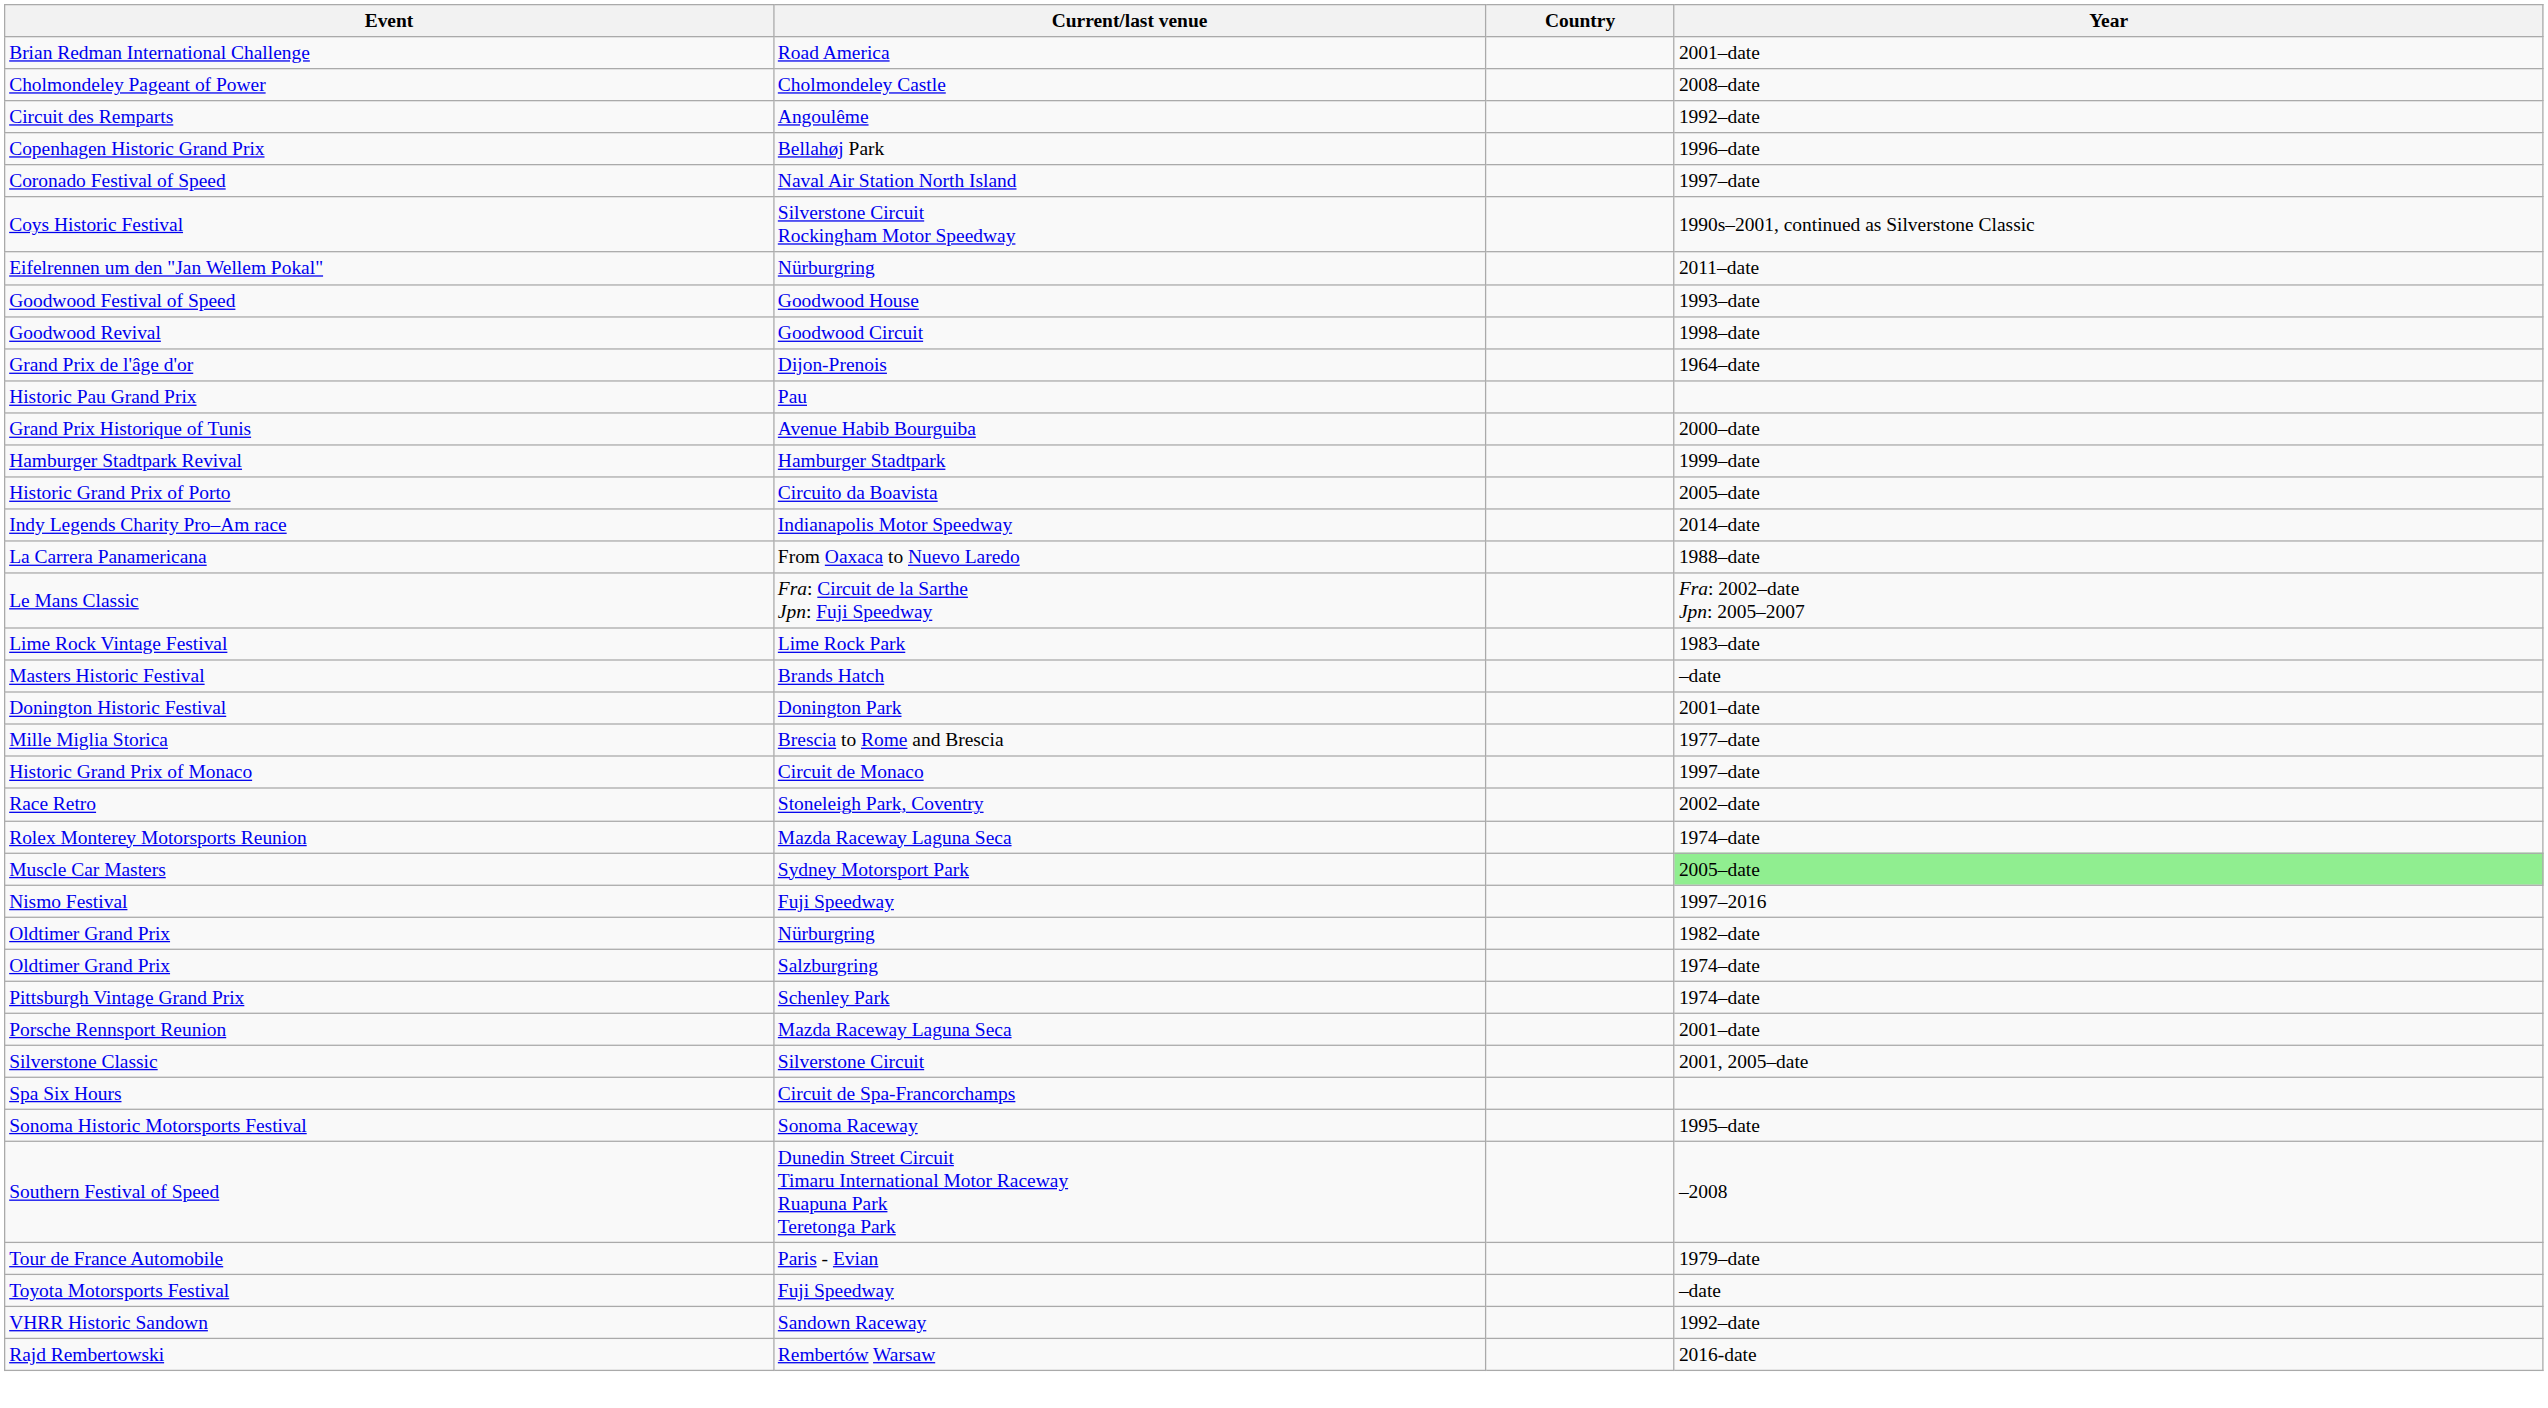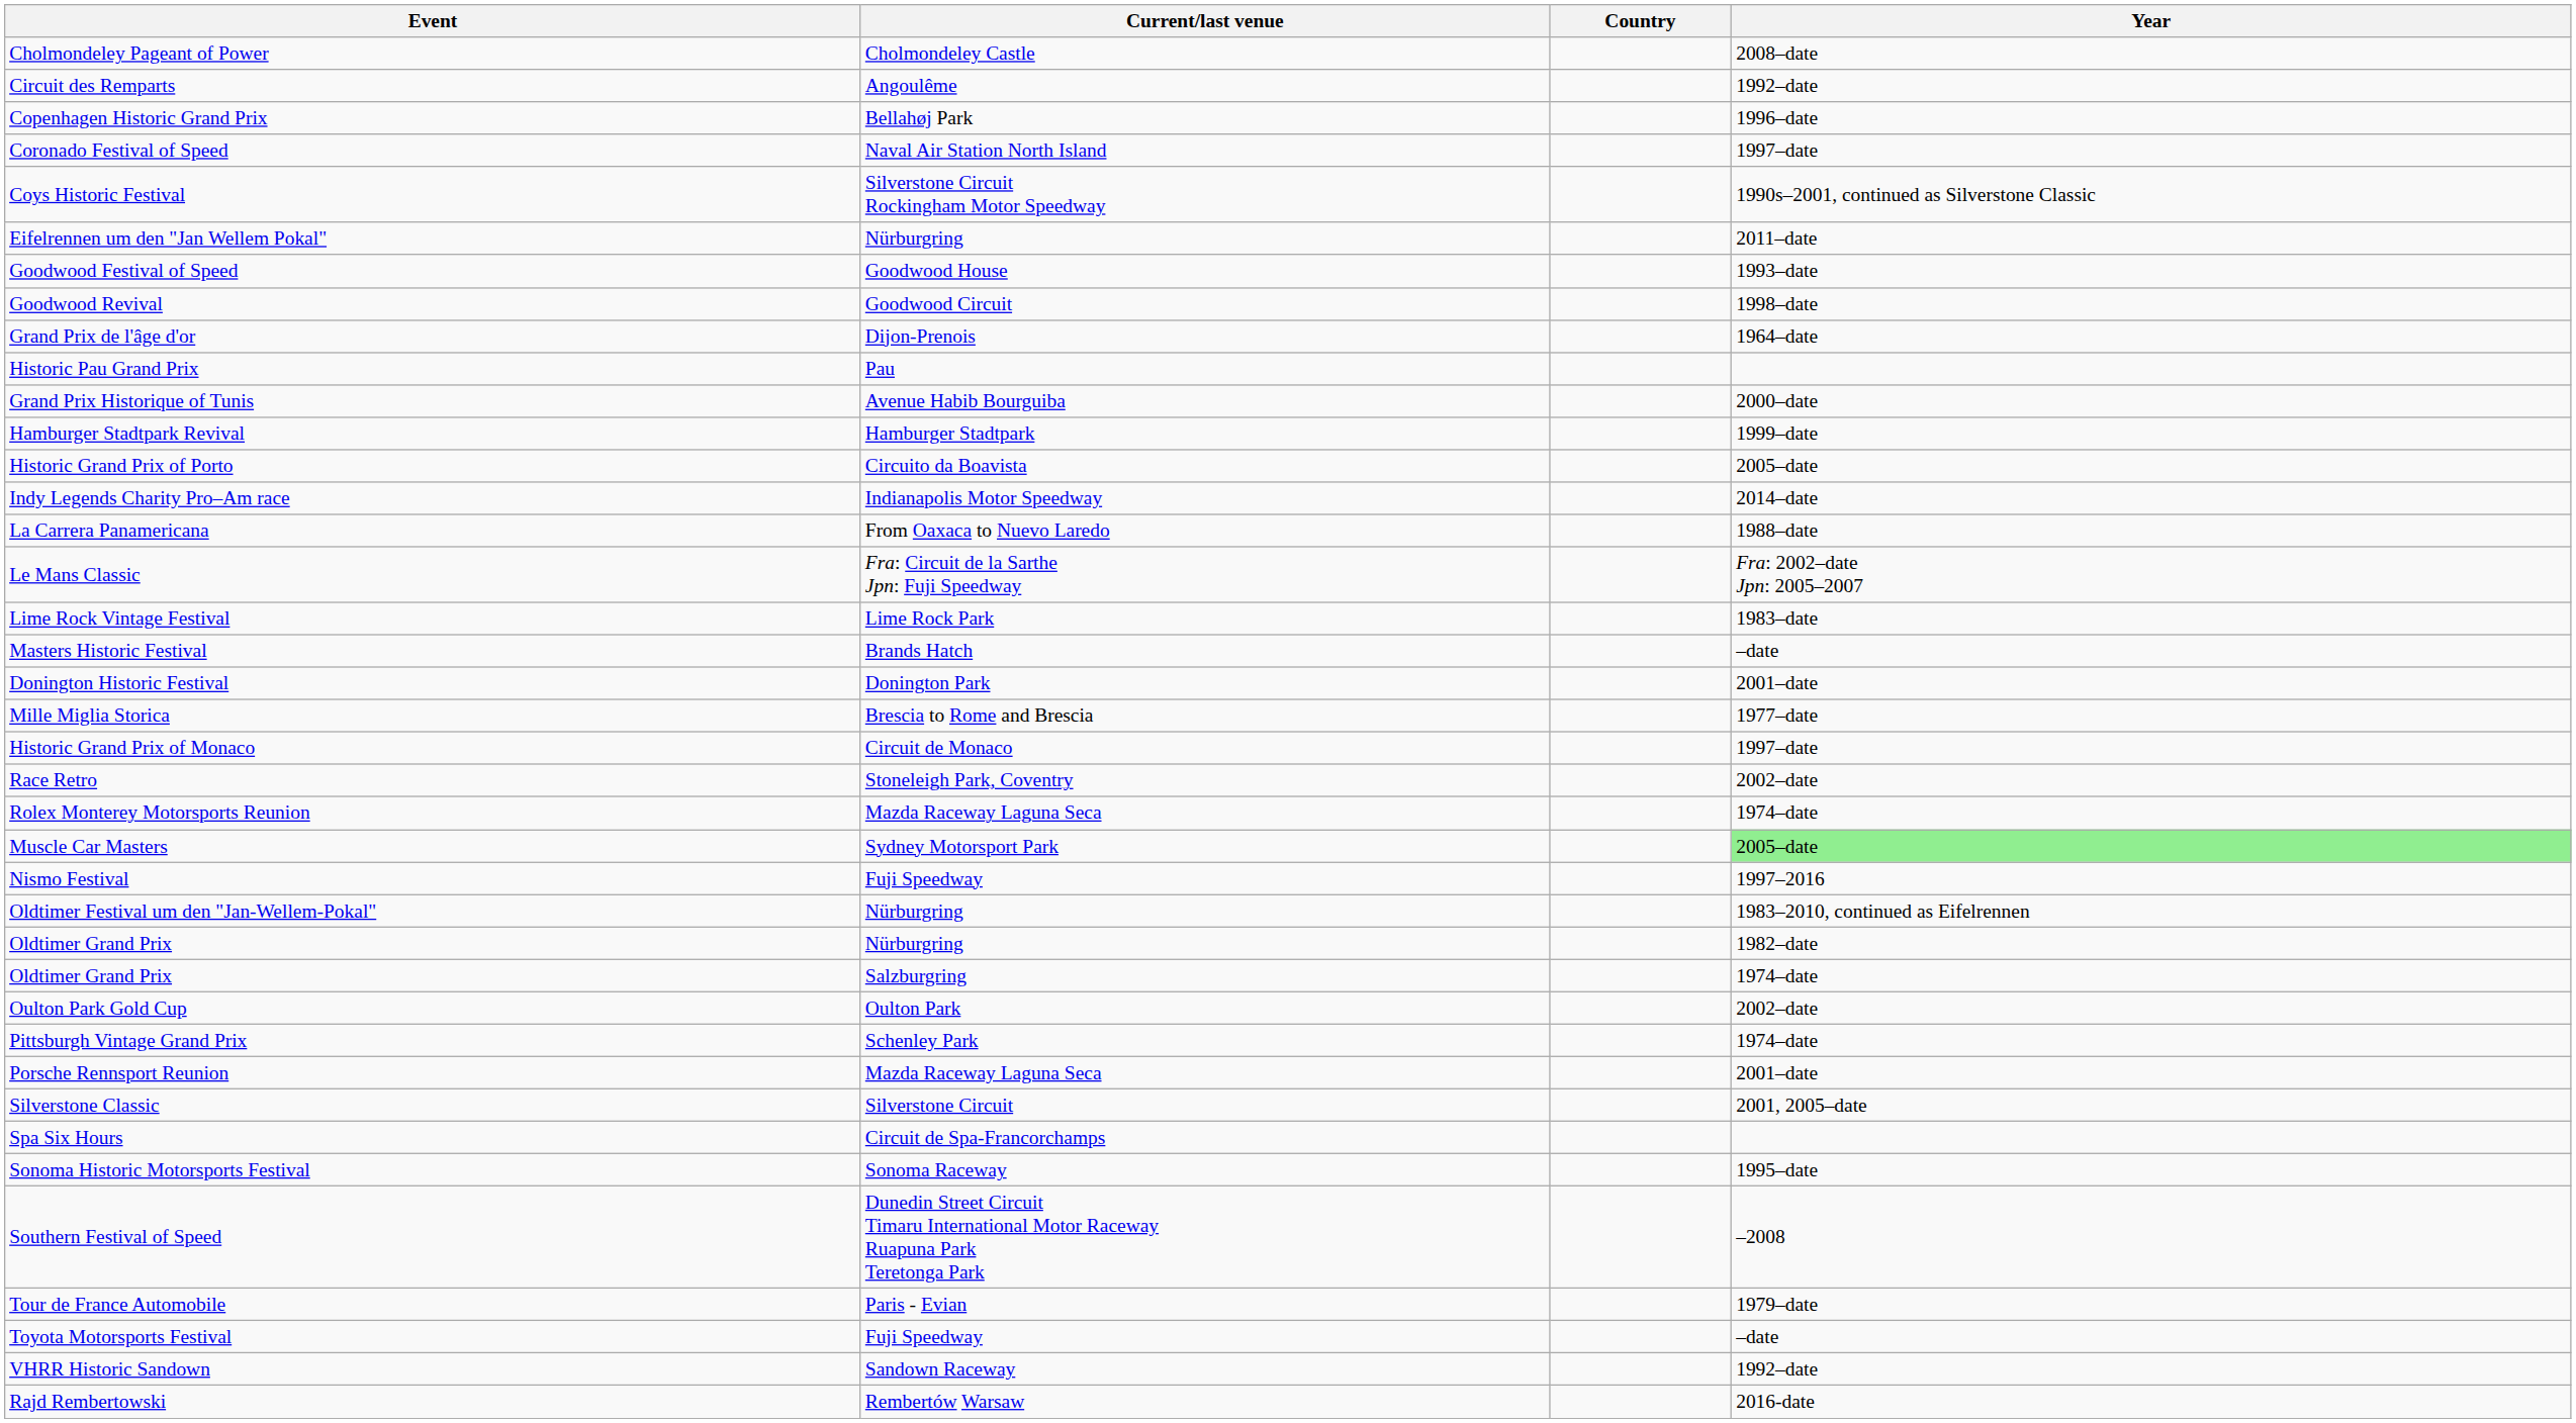 <table class="wikitable sortable" style="font-size: 95%; width: 100%;">
 <tr>
 <th>Event</th>
 <th>Current/last venue</th>
 <th>Country</th>
 <th>Year</th>
-</tr>
-<tr>
-<td><a href='#'>Brian Redman International Challenge</a></td>
-<td><a href='#'>Road America</a></td>
-<td></td>
-<td>2001–date</td>
 </tr>
 <tr>
 <td><a href='#'>Cholmondeley Pageant of Power</a></td>
 <td><a href='#'>Cholmondeley Castle</a></td>
 <td></td>
 <td>2008–date</td>
 </tr>
 <tr>
 <td><a href='#'>Circuit des Remparts</a></td>
 <td><a href='#'>Angoulême</a></td>
 <td></td>
 <td>1992–date</td>
 </tr>
 <tr>
 <td><a href='#'>Copenhagen Historic Grand Prix</a></td>
 <td><a href='#'>Bellahøj</a> Park</td>
 <td></td>
 <td>1996–date</td>
 </tr>
 <tr>
 <td><a href='#'>Coronado Festival of Speed</a></td>
 <td><a href='#'>Naval Air Station North Island</a></td>
 <td></td>
 <td>1997–date</td>
 </tr>
 <tr>
 <td><a href='#'>Coys Historic Festival</a></td>
 <td><a href='#'>Silverstone Circuit</a><br><a href='#'>Rockingham Motor Speedway</a></td>
 <td></td>
 <td>1990s–2001, continued as Silverstone Classic</td>
 </tr>
 <tr>
 <td><a href='#'>Eifelrennen um den "Jan Wellem Pokal"</a></td>
 <td><a href='#'>Nürburgring</a></td>
 <td></td>
 <td>2011–date</td>
 </tr>
 <tr>
 <td><a href='#'>Goodwood Festival of Speed</a></td>
 <td><a href='#'>Goodwood House</a></td>
 <td></td>
 <td>1993–date</td>
 </tr>
 <tr>
 <td><a href='#'>Goodwood Revival</a></td>
 <td><a href='#'>Goodwood Circuit</a></td>
 <td></td>
 <td>1998–date</td>
 </tr>
 <tr>
 <td><a href='#'>Grand Prix de l'âge d'or</a></td>
 <td><a href='#'>Dijon-Prenois</a></td>
 <td></td>
 <td>1964–date</td>
 </tr>
 <tr>
 <td><a href='#'>Historic Pau Grand Prix</a></td>
 <td><a href='#'>Pau</a></td>
 <td></td>
 <td></td>
 </tr>
 <tr>
 <td><a href='#'>Grand Prix Historique of Tunis</a></td>
 <td><a href='#'>Avenue Habib Bourguiba</a></td>
 <td></td>
 <td>2000–date</td>
 </tr>
 <tr>
 <td><a href='#'>Hamburger Stadtpark Revival</a></td>
 <td><a href='#'>Hamburger Stadtpark</a></td>
 <td></td>
 <td>1999–date</td>
 </tr>
 <tr>
 <td><a href='#'>Historic Grand Prix of Porto</a></td>
 <td><a href='#'>Circuito da Boavista</a></td>
 <td></td>
 <td>2005–date</td>
 </tr>
 <tr>
 <td><a href='#'>Indy Legends Charity Pro–Am race</a></td>
 <td><a href='#'>Indianapolis Motor Speedway</a></td>
 <td></td>
 <td>2014–date</td>
 </tr>
 <tr>
 <td><a href='#'>La Carrera Panamericana</a></td>
 <td>From <a href='#'>Oaxaca</a> to <a href='#'>Nuevo Laredo</a></td>
 <td></td>
 <td>1988–date</td>
 </tr>
 <tr>
 <td><a href='#'>Le Mans Classic</a></td>
 <td><em>Fra</em>: <a href='#'>Circuit de la Sarthe</a><br><em>Jpn</em>: <a href='#'>Fuji Speedway</a></td>
 <td><br></td>
 <td><em>Fra</em>: 2002–date<br><em>Jpn</em>: 2005–2007</td>
 </tr>
 <tr>
 <td><a href='#'>Lime Rock Vintage Festival</a></td>
 <td><a href='#'>Lime Rock Park</a></td>
 <td></td>
 <td>1983–date</td>
 </tr>
 <tr>
 <td><a href='#'>Masters Historic Festival</a></td>
 <td><a href='#'>Brands Hatch</a></td>
 <td></td>
 <td>–date</td>
 </tr>
 <tr>
 <td><a href='#'>Donington Historic Festival</a></td>
 <td><a href='#'>Donington Park</a></td>
 <td></td>
 <td>2001–date</td>
 </tr>
 <tr>
 <td><a href='#'>Mille Miglia Storica</a></td>
 <td><a href='#'>Brescia</a> to <a href='#'>Rome</a> and Brescia</td>
 <td></td>
 <td>1977–date</td>
 </tr>
 <tr>
 <td><a href='#'>Historic Grand Prix of Monaco</a></td>
 <td><a href='#'>Circuit de Monaco</a></td>
 <td></td>
 <td>1997–date</td>
 </tr>
 <tr>
 <td><a href='#'>Race Retro</a></td>
 <td><a href='#'>Stoneleigh Park, Coventry</a></td>
 <td></td>
 <td>2002–date</td>
 </tr>
 <tr>
 <td><a href='#'>Rolex Monterey Motorsports Reunion</a></td>
 <td><a href='#'>Mazda Raceway Laguna Seca</a></td>
 <td></td>
 <td>1974–date</td>
 </tr>
 <tr>
 <td><a href='#'>Muscle Car Masters</a></td>
 <td><a href='#'>Sydney Motorsport Park</a></td>
 <td></td>
 <td style="background: lightgreen;">2005–date</td>
 </tr>
 <tr>
 <td><a href='#'>Nismo Festival</a></td>
 <td><a href='#'>Fuji Speedway</a></td>
 <td></td>
 <td>1997–2016</td>
 </tr>
 <tr>
+<td><a href='#'>Oldtimer Festival um den "Jan-Wellem-Pokal"</a></td>
+<td><a href='#'>Nürburgring</a></td>
+<td></td>
+<td>1983–2010, continued as Eifelrennen</td>
+</tr>
+<tr>
 <td><a href='#'>Oldtimer Grand Prix</a></td>
 <td><a href='#'>Nürburgring</a></td>
 <td></td>
 <td>1982–date</td>
 </tr>
 <tr>
 <td><a href='#'>Oldtimer Grand Prix</a></td>
 <td><a href='#'>Salzburgring</a></td>
 <td></td>
 <td>1974–date</td>
+</tr>
+<tr>
+<td><a href='#'>Oulton Park Gold Cup</a></td>
+<td><a href='#'>Oulton Park</a></td>
+<td></td>
+<td>2002–date</td>
 </tr>
 <tr>
 <td><a href='#'>Pittsburgh Vintage Grand Prix</a></td>
 <td><a href='#'>Schenley Park</a></td>
 <td></td>
 <td>1974–date</td>
 </tr>
 <tr>
 <td><a href='#'>Porsche Rennsport Reunion</a></td>
 <td><a href='#'>Mazda Raceway Laguna Seca</a></td>
 <td></td>
 <td>2001–date</td>
 </tr>
 <tr>
 <td><a href='#'>Silverstone Classic</a></td>
 <td><a href='#'>Silverstone Circuit</a></td>
 <td></td>
 <td>2001, 2005–date</td>
 </tr>
 <tr>
 <td><a href='#'>Spa Six Hours</a></td>
 <td><a href='#'>Circuit de Spa-Francorchamps</a></td>
 <td></td>
 <td></td>
 </tr>
 <tr>
 <td><a href='#'>Sonoma Historic Motorsports Festival</a></td>
 <td><a href='#'>Sonoma Raceway</a></td>
 <td></td>
 <td>1995–date</td>
 </tr>
 <tr>
 <td><a href='#'>Southern Festival of Speed</a></td>
 <td><a href='#'>Dunedin Street Circuit</a> <br> <a href='#'>Timaru International Motor Raceway</a> <br> <a href='#'>Ruapuna Park</a> <br> <a href='#'>Teretonga Park</a></td>
 <td></td>
 <td>–2008</td>
 </tr>
 <tr>
 <td><a href='#'>Tour de France Automobile</a></td>
 <td><a href='#'>Paris</a> - <a href='#'>Evian</a></td>
 <td></td>
 <td>1979–date</td>
 </tr>
 <tr>
 <td><a href='#'>Toyota Motorsports Festival</a></td>
 <td><a href='#'>Fuji Speedway</a></td>
 <td></td>
 <td>–date</td>
 </tr>
 <tr>
 <td><a href='#'>VHRR Historic Sandown</a></td>
 <td><a href='#'>Sandown Raceway</a></td>
 <td></td>
 <td>1992–date</td>
 </tr>
 <tr>
 <td><a href='#'>Rajd Rembertowski</a></td>
 <td><a href='#'>Rembertów</a> <a href='#'>Warsaw</a></td>
 <td></td>
 <td>2016-date</td>
 </tr>
 </table>
